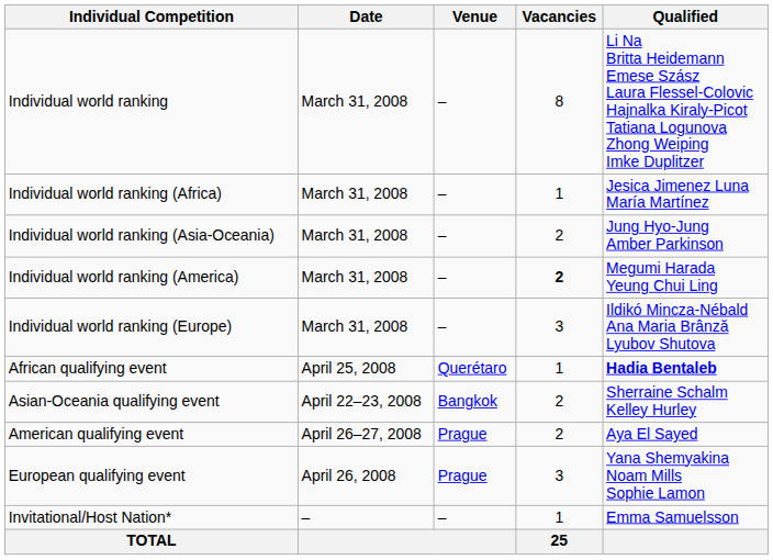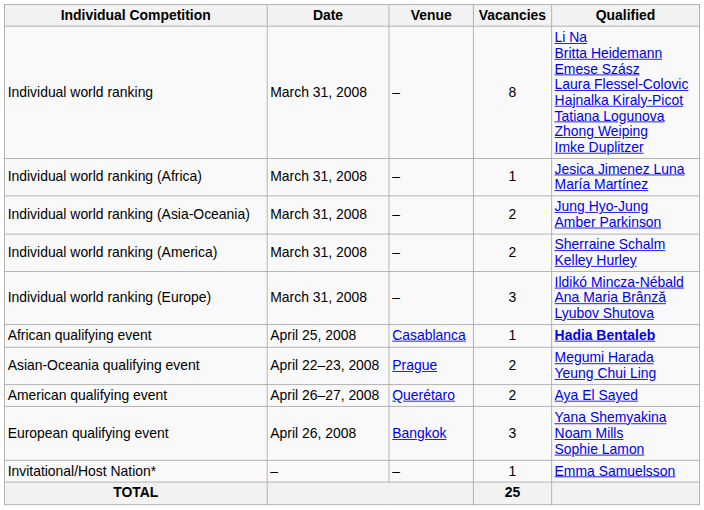 <table class="wikitable" width=800>
 <tr>
 <th>Individual Competition</th>
 <th>Date</th>
 <th>Venue</th>
 <th>Vacancies</th>
 <th>Qualified</th>
 </tr>
 <tr>
 <td>Individual world ranking</td>
 <td>March 31, 2008</td>
 <td>–</td>
 <td align="center">8</td>
 <td> <a href='#'>Li Na</a> <br>  <a href='#'>Britta Heidemann</a> <br>  <a href='#'>Emese Szász</a> <br>  <a href='#'>Laura Flessel-Colovic</a> <br>  <a href='#'>Hajnalka Kiraly-Picot</a> <br>  <a href='#'>Tatiana Logunova</a> <br>  <a href='#'>Zhong Weiping</a> <br>  <a href='#'>Imke Duplitzer</a></td>
 </tr>
 <tr>
 <td>Individual world ranking (Africa)</td>
 <td>March 31, 2008</td>
 <td>–</td>
 <td align="center">1</td>
 <td> <a href='#'>Jesica Jimenez Luna</a> <br>  <a href='#'>María Martínez</a></td>
 </tr>
 <tr>
 <td>Individual world ranking (Asia-Oceania)</td>
 <td>March 31, 2008</td>
 <td>–</td>
 <td align="center">2</td>
 <td> <a href='#'>Jung Hyo-Jung</a> <br>  <a href='#'>Amber Parkinson</a></td>
 </tr>
 <tr>
 <td>Individual world ranking (America)</td>
 <td>March 31, 2008</td>
 <td>–</td>
-<td align="center"><strong>2</strong></td>
-<td> <a href='#'>Megumi Harada</a> <br>  <a href='#'>Yeung Chui Ling</a></td>
+<td align="center">2</td>
+<td> <a href='#'>Sherraine Schalm</a> <br>  <a href='#'>Kelley Hurley</a></td>
 </tr>
 <tr>
 <td>Individual world ranking (Europe)</td>
 <td>March 31, 2008</td>
 <td>–</td>
 <td align="center">3</td>
 <td> <a href='#'>Ildikó Mincza-Nébald</a> <br>  <a href='#'>Ana Maria Brânză</a> <br>  <a href='#'>Lyubov Shutova</a></td>
 </tr>
 <tr>
 <td>African qualifying event</td>
 <td>April 25, 2008</td>
-<td> <a href='#'>Querétaro</a></td>
+<td> <a href='#'>Casablanca</a></td>
 <td align="center">1</td>
 <td><strong>  <a href='#'>Hadia Bentaleb</a></strong></td>
 </tr>
 <tr>
 <td>Asian-Oceania qualifying event</td>
 <td>April 22–23, 2008</td>
-<td> <a href='#'>Bangkok</a></td>
+<td> <a href='#'>Prague</a></td>
 <td align="center">2</td>
-<td> <a href='#'>Sherraine Schalm</a> <br>  <a href='#'>Kelley Hurley</a></td>
+<td> <a href='#'>Megumi Harada</a> <br>  <a href='#'>Yeung Chui Ling</a></td>
 </tr>
 <tr>
 <td>American qualifying event</td>
 <td>April 26–27, 2008</td>
-<td> <a href='#'>Prague</a></td>
+<td> <a href='#'>Querétaro</a></td>
 <td align="center">2</td>
 <td> <a href='#'>Aya El Sayed</a></td>
 </tr>
 <tr>
 <td>European qualifying event</td>
 <td>April 26, 2008</td>
-<td> <a href='#'>Prague</a></td>
+<td> <a href='#'>Bangkok</a></td>
 <td align="center">3</td>
 <td> <a href='#'>Yana Shemyakina</a> <br>  <a href='#'>Noam Mills</a> <br>  <a href='#'>Sophie Lamon</a></td>
 </tr>
 <tr>
 <td>Invitational/Host Nation*</td>
 <td>–</td>
 <td>–</td>
 <td align="center">1</td>
 <td> <a href='#'>Emma Samuelsson</a></td>
 </tr>
 <tr>
 <th>TOTAL</th>
 <th colspan="2"></th>
 <th>25</th>
 <th></th>
 </tr>
 </table>
